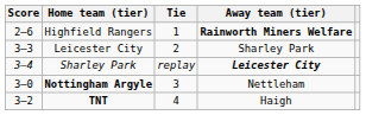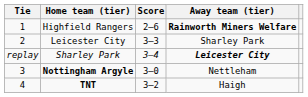 <table class="wikitable" style="text-align:center; font-size:85%">
 <tr>
+<th>Tie</th>
+<th>Home team (tier)</th>
 <th>Score</th>
-<th>Home team (tier)</th>
-<th>Tie</th>
 <th>Away team (tier)</th>
 <th></th>
 </tr>
 <tr>
+<td align="center">1</td>
+<td>Highfield Rangers</td>
 <td align="center">2–6</td>
-<td>Highfield Rangers</td>
-<td align="center">1</td>
 <td><strong>Rainworth Miners Welfare</strong></td>
 <td></td>
 </tr>
 <tr>
+<td align="center">2</td>
+<td>Leicester City</td>
 <td align="center">3–3 </td>
-<td>Leicester City</td>
-<td align="center">2</td>
 <td>Sharley Park</td>
 <td></td>
 </tr>
 <tr>
+<td align="center"><em>replay</em></td>
+<td><em>Sharley Park</em></td>
 <td align="center"><em>3–4</em></td>
-<td><em>Sharley Park</em></td>
-<td align="center"><em>replay</em></td>
 <td><strong><em>Leicester City</em></strong></td>
 <td></td>
 </tr>
 <tr>
+<td align="center">3</td>
+<td><strong>Nottingham Argyle</strong></td>
 <td align="center">3–0</td>
-<td><strong>Nottingham Argyle</strong></td>
-<td align="center">3</td>
 <td>Nettleham</td>
 <td></td>
 </tr>
 <tr>
+<td align="center">4</td>
+<td><strong>TNT</strong></td>
 <td align="center">3–2</td>
-<td><strong>TNT</strong></td>
-<td align="center">4</td>
 <td>Haigh</td>
 <td></td>
 </tr>
 </table>
